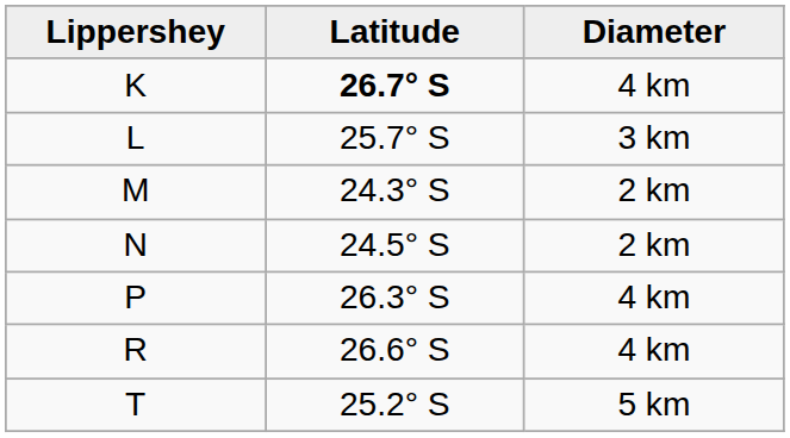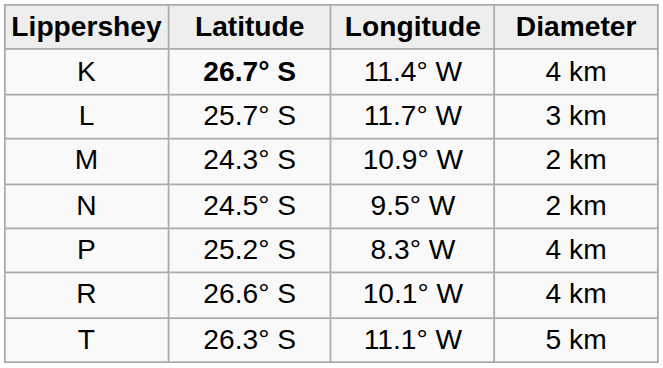 <table class="wikitable">
 <tr>
 <th width="25%" style="background:#eeeeee;">Lippershey</th>
 <th width="25%" style="background:#eeeeee;">Latitude</th>
+<th width="25%" style="background:#eeeeee;">Longitude</th>
 <th width="25%" style="background:#eeeeee;">Diameter</th>
 </tr>
 <tr>
 <td align="center">K</td>
 <td align="center"><strong>26.7° S</strong></td>
+<td align="center">11.4° W</td>
 <td align="center">4 km</td>
 </tr>
 <tr>
 <td align="center">L</td>
 <td align="center">25.7° S</td>
+<td align="center">11.7° W</td>
 <td align="center">3 km</td>
 </tr>
 <tr>
 <td align="center">M</td>
 <td align="center">24.3° S</td>
+<td align="center">10.9° W</td>
 <td align="center">2 km</td>
 </tr>
 <tr>
 <td align="center">N</td>
 <td align="center">24.5° S</td>
+<td align="center">9.5° W</td>
 <td align="center">2 km</td>
 </tr>
 <tr>
 <td align="center">P</td>
-<td align="center">26.3° S</td>
+<td align="center">25.2° S</td>
+<td align="center">8.3° W</td>
 <td align="center">4 km</td>
 </tr>
 <tr>
 <td align="center">R</td>
 <td align="center">26.6° S</td>
+<td align="center">10.1° W</td>
 <td align="center">4 km</td>
 </tr>
 <tr>
 <td align="center">T</td>
-<td align="center">25.2° S</td>
+<td align="center">26.3° S</td>
+<td align="center">11.1° W</td>
 <td align="center">5 km</td>
 </tr>
 </table>
